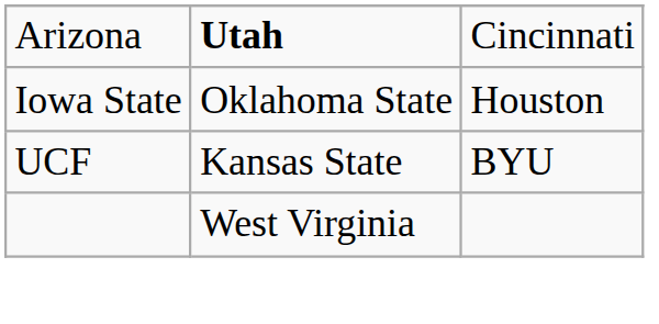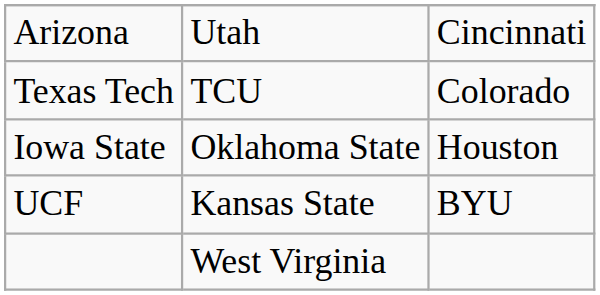 <table class="wikitable">
 <tr>
 </tr>
 <tr>
 <td>Arizona</td>
-<td><strong>Utah</strong></td>
+<td>Utah</td>
 <td>Cincinnati</td>
+</tr>
+<tr>
+<td>Texas Tech</td>
+<td>TCU</td>
+<td>Colorado</td>
 </tr>
 <tr>
 <td>Iowa State</td>
 <td>Oklahoma State</td>
 <td>Houston</td>
 </tr>
 <tr>
 <td>UCF</td>
 <td>Kansas State</td>
 <td>BYU</td>
 </tr>
 <tr>
 <td></td>
 <td>West Virginia</td>
 <td></td>
 </tr>
 </table>
